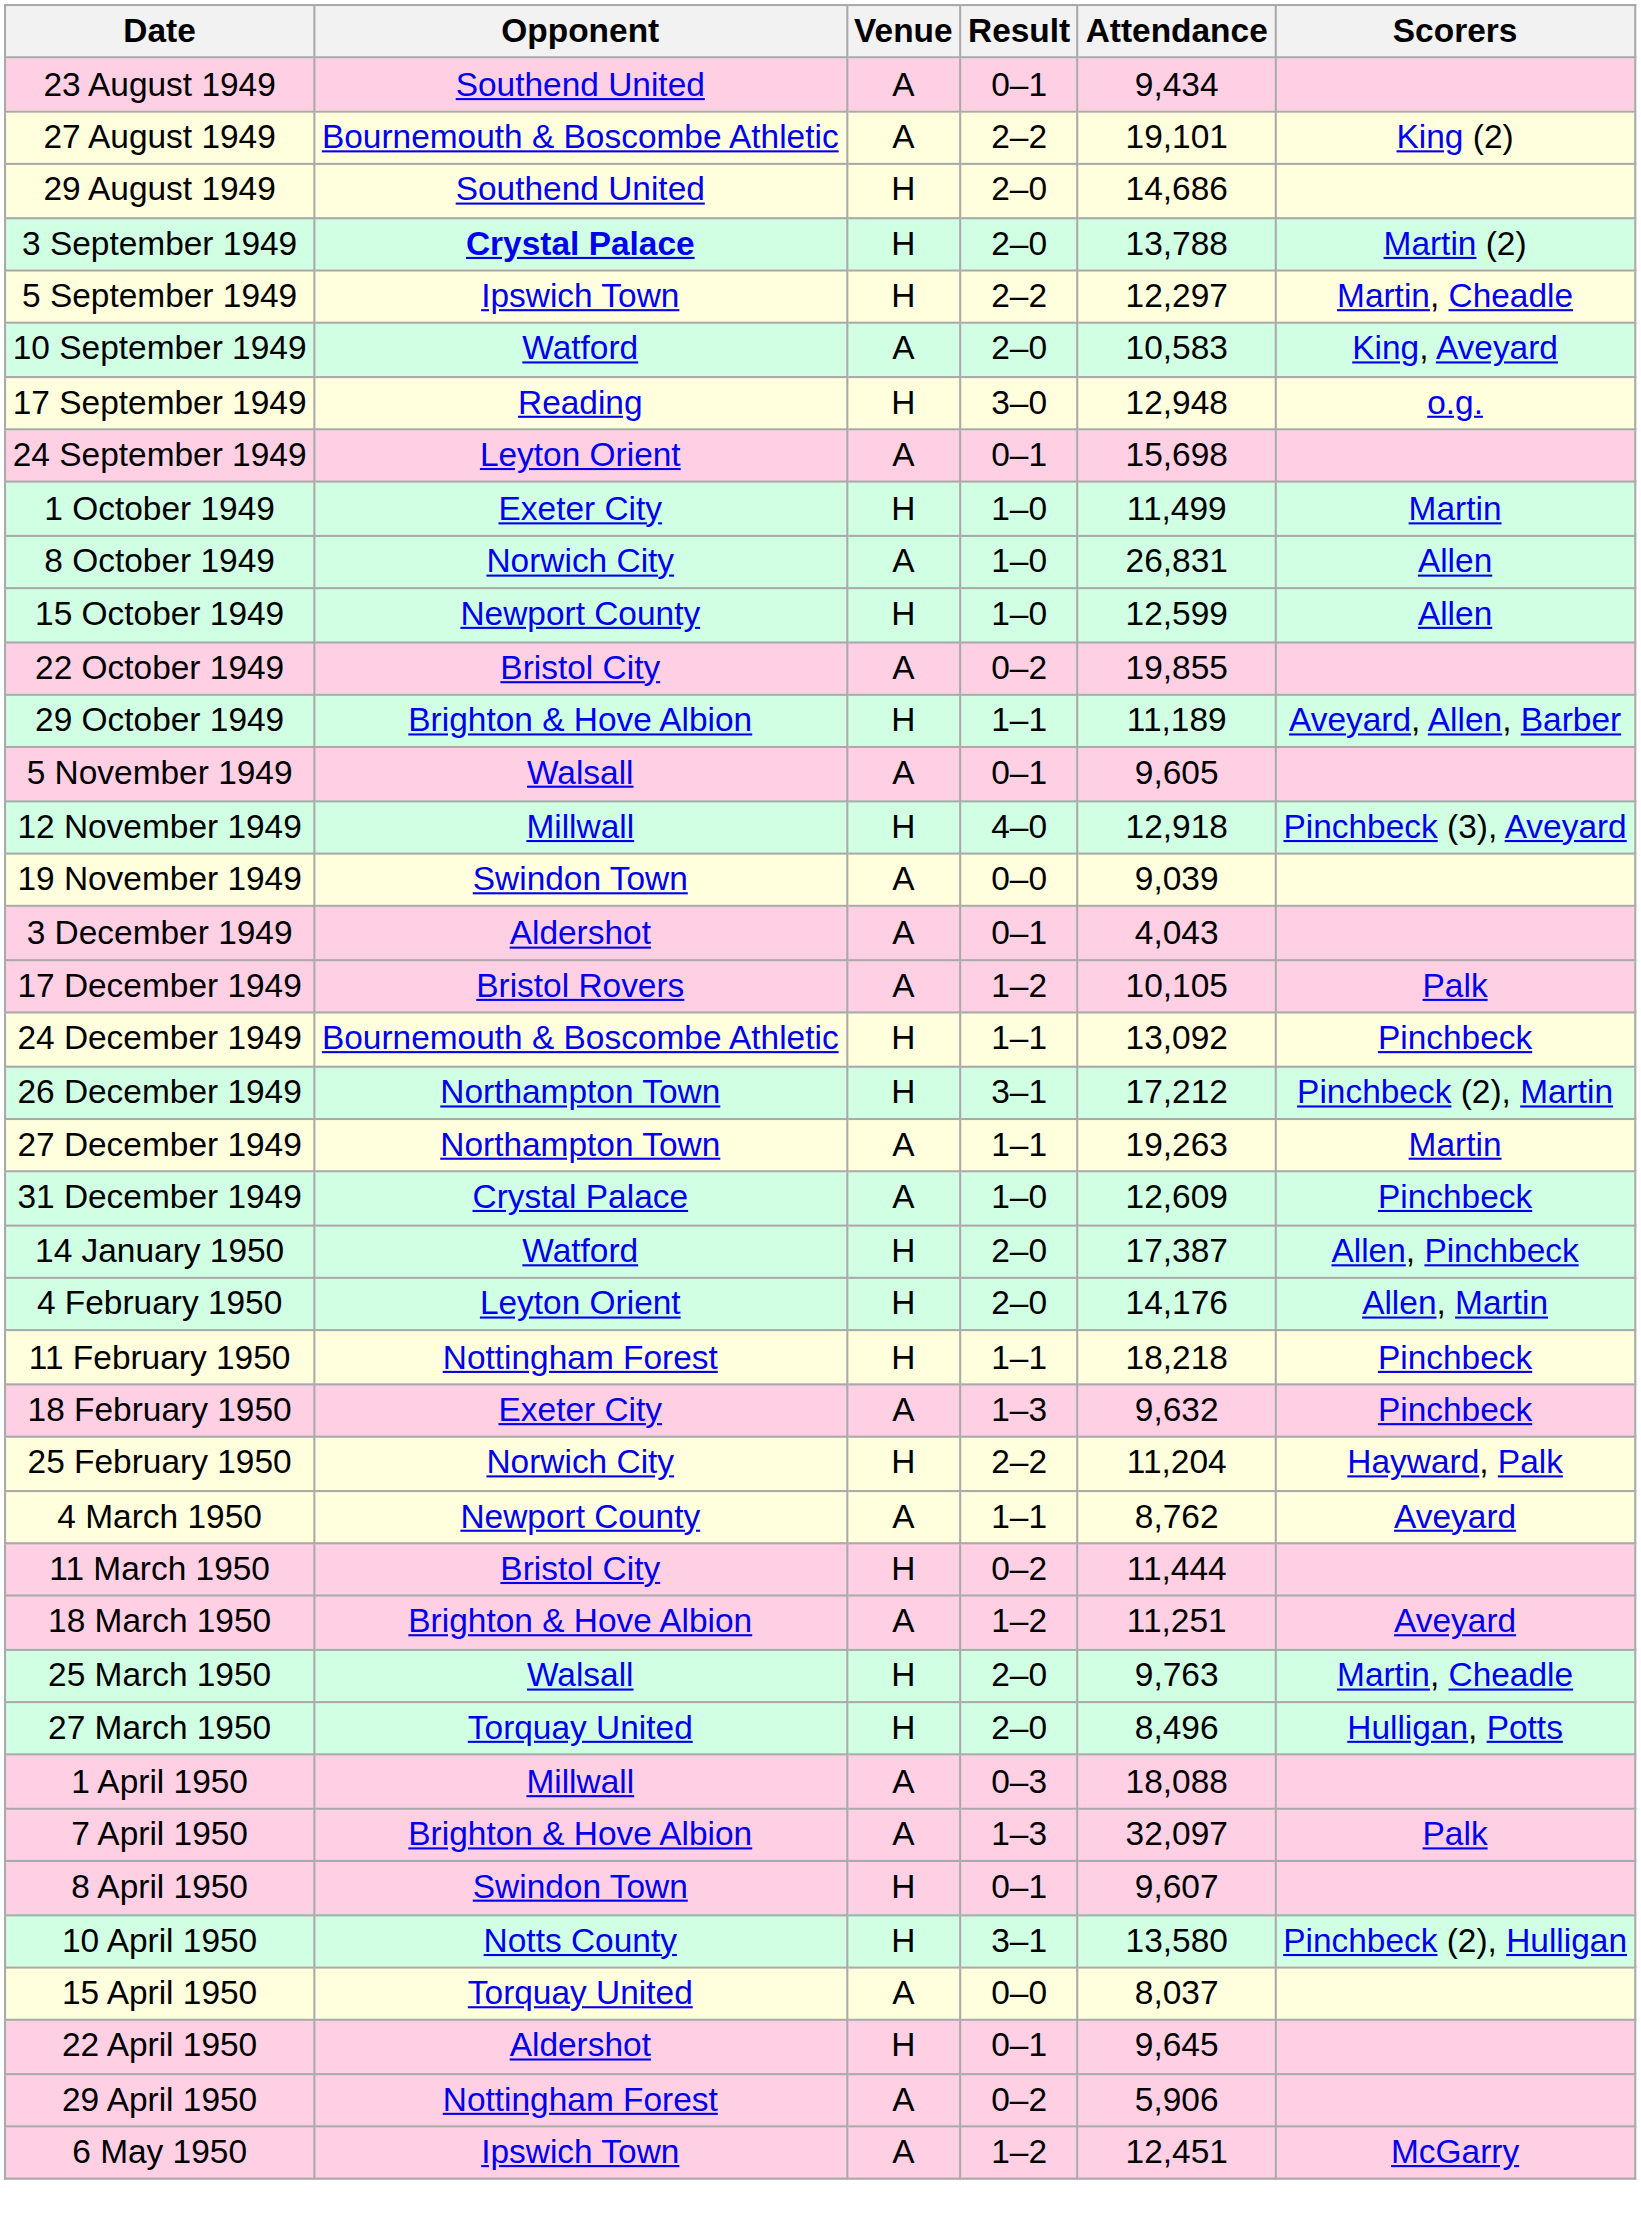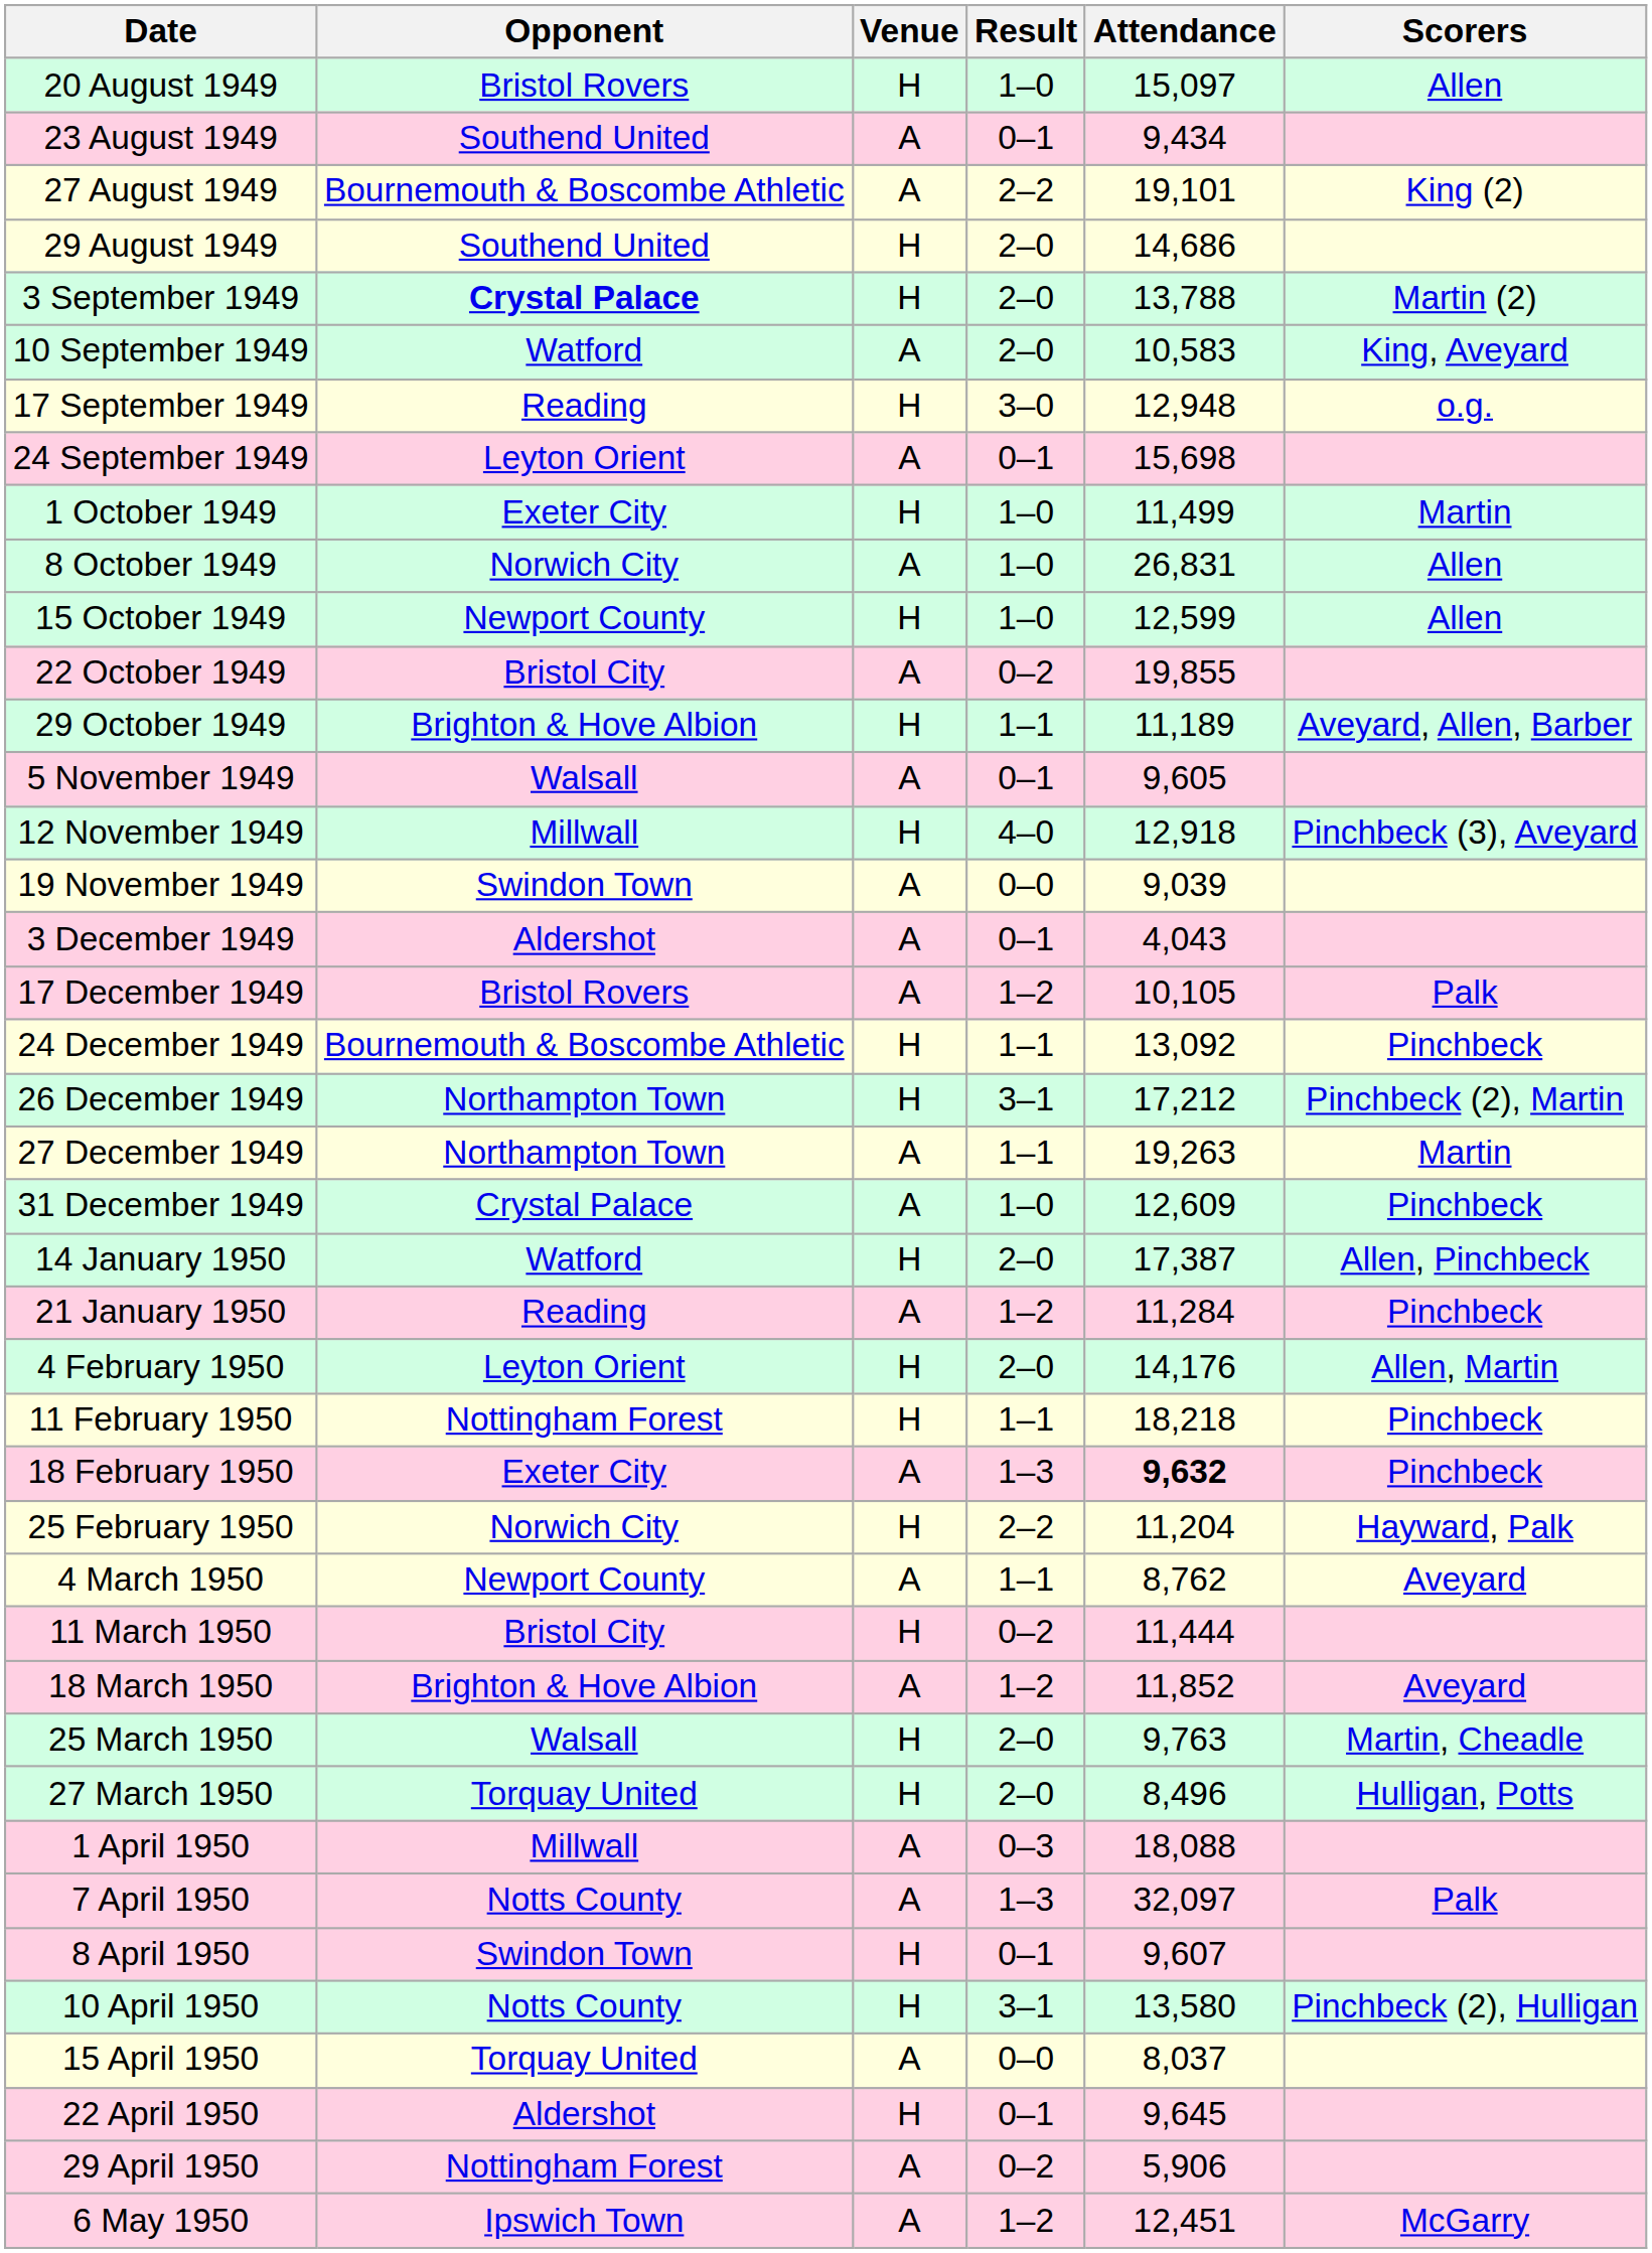 <table class="wikitable sortable" style="font-size:100%; text-align:center">
 <tr>
 <th>Date</th>
 <th>Opponent</th>
 <th>Venue</th>
 <th>Result</th>
 <th>Attendance</th>
 <th>Scorers</th>
+</tr>
+<tr style="background-color: #d0ffe3;">
+<td>20 August 1949</td>
+<td><a href='#'>Bristol Rovers</a></td>
+<td>H</td>
+<td>1–0</td>
+<td>15,097</td>
+<td><a href='#'>Allen</a></td>
 </tr>
 <tr style="background-color: #ffd0e3;">
 <td>23 August 1949</td>
 <td><a href='#'>Southend United</a></td>
 <td>A</td>
 <td>0–1</td>
 <td>9,434</td>
 <td></td>
 </tr>
 <tr style="background-color: #ffffdd;">
 <td>27 August 1949</td>
 <td><a href='#'>Bournemouth & Boscombe Athletic</a></td>
 <td>A</td>
 <td>2–2</td>
 <td>19,101</td>
 <td><a href='#'>King</a> (2)</td>
 </tr>
 <tr style="background-color: #ffffdd;">
 <td>29 August 1949</td>
 <td><a href='#'>Southend United</a></td>
 <td>H</td>
 <td>2–0</td>
 <td>14,686</td>
 <td></td>
 </tr>
 <tr style="background-color: #d0ffe3;">
 <td>3 September 1949</td>
 <td><strong><a href='#'>Crystal Palace</a></strong></td>
 <td>H</td>
 <td>2–0</td>
 <td>13,788</td>
 <td><a href='#'>Martin</a> (2)</td>
-</tr>
-<tr style="background-color: #ffffdd;">
-<td>5 September 1949</td>
-<td><a href='#'>Ipswich Town</a></td>
-<td>H</td>
-<td>2–2</td>
-<td>12,297</td>
-<td><a href='#'>Martin</a>, <a href='#'>Cheadle</a></td>
 </tr>
 <tr style="background-color: #d0ffe3;">
 <td>10 September 1949</td>
 <td><a href='#'>Watford</a></td>
 <td>A</td>
 <td>2–0</td>
 <td>10,583</td>
 <td><a href='#'>King</a>, <a href='#'>Aveyard</a></td>
 </tr>
 <tr style="background-color: #ffffdd;">
 <td>17 September 1949</td>
 <td><a href='#'>Reading</a></td>
 <td>H</td>
 <td>3–0</td>
 <td>12,948</td>
 <td><a href='#'>o.g.</a></td>
 </tr>
 <tr style="background-color: #ffd0e3;">
 <td>24 September 1949</td>
 <td><a href='#'>Leyton Orient</a></td>
 <td>A</td>
 <td>0–1</td>
 <td>15,698</td>
 <td></td>
 </tr>
 <tr style="background-color: #d0ffe3;">
 <td>1 October 1949</td>
 <td><a href='#'>Exeter City</a></td>
 <td>H</td>
 <td>1–0</td>
 <td>11,499</td>
 <td><a href='#'>Martin</a></td>
 </tr>
 <tr style="background-color: #d0ffe3;">
 <td>8 October 1949</td>
 <td><a href='#'>Norwich City</a></td>
 <td>A</td>
 <td>1–0</td>
 <td>26,831</td>
 <td><a href='#'>Allen</a></td>
 </tr>
 <tr style="background-color: #d0ffe3;">
 <td>15 October 1949</td>
 <td><a href='#'>Newport County</a></td>
 <td>H</td>
 <td>1–0</td>
 <td>12,599</td>
 <td><a href='#'>Allen</a></td>
 </tr>
 <tr style="background-color: #ffd0e3;">
 <td>22 October 1949</td>
 <td><a href='#'>Bristol City</a></td>
 <td>A</td>
 <td>0–2</td>
 <td>19,855</td>
 <td></td>
 </tr>
 <tr style="background-color: #d0ffe3;">
 <td>29 October 1949</td>
 <td><a href='#'>Brighton & Hove Albion</a></td>
 <td>H</td>
 <td>1–1</td>
 <td>11,189</td>
 <td><a href='#'>Aveyard</a>, <a href='#'>Allen</a>, <a href='#'>Barber</a></td>
 </tr>
 <tr style="background-color: #ffd0e3;">
 <td>5 November 1949</td>
 <td><a href='#'>Walsall</a></td>
 <td>A</td>
 <td>0–1</td>
 <td>9,605</td>
 <td></td>
 </tr>
 <tr style="background-color: #d0ffe3;">
 <td>12 November 1949</td>
 <td><a href='#'>Millwall</a></td>
 <td>H</td>
 <td>4–0</td>
 <td>12,918</td>
 <td><a href='#'>Pinchbeck</a> (3), <a href='#'>Aveyard</a></td>
 </tr>
 <tr style="background-color: #ffffdd;">
 <td>19 November 1949</td>
 <td><a href='#'>Swindon Town</a></td>
 <td>A</td>
 <td>0–0</td>
 <td>9,039</td>
 <td></td>
 </tr>
 <tr style="background-color: #ffd0e3;">
 <td>3 December 1949</td>
 <td><a href='#'>Aldershot</a></td>
 <td>A</td>
 <td>0–1</td>
 <td>4,043</td>
 <td></td>
 </tr>
 <tr style="background-color: #ffd0e3;">
 <td>17 December 1949</td>
 <td><a href='#'>Bristol Rovers</a></td>
 <td>A</td>
 <td>1–2</td>
 <td>10,105</td>
 <td><a href='#'>Palk</a></td>
 </tr>
 <tr style="background-color: #ffffdd;">
 <td>24 December 1949</td>
 <td><a href='#'>Bournemouth & Boscombe Athletic</a></td>
 <td>H</td>
 <td>1–1</td>
 <td>13,092</td>
 <td><a href='#'>Pinchbeck</a></td>
 </tr>
 <tr style="background-color: #d0ffe3;">
 <td>26 December 1949</td>
 <td><a href='#'>Northampton Town</a></td>
 <td>H</td>
 <td>3–1</td>
 <td>17,212</td>
 <td><a href='#'>Pinchbeck</a> (2), <a href='#'>Martin</a></td>
 </tr>
 <tr style="background-color: #ffffdd;">
 <td>27 December 1949</td>
 <td><a href='#'>Northampton Town</a></td>
 <td>A</td>
 <td>1–1</td>
 <td>19,263</td>
 <td><a href='#'>Martin</a></td>
 </tr>
 <tr style="background-color: #d0ffe3;">
 <td>31 December 1949</td>
 <td><a href='#'>Crystal Palace</a></td>
 <td>A</td>
 <td>1–0</td>
 <td>12,609</td>
 <td><a href='#'>Pinchbeck</a></td>
 </tr>
 <tr style="background-color: #d0ffe3;">
 <td>14 January 1950</td>
 <td><a href='#'>Watford</a></td>
 <td>H</td>
 <td>2–0</td>
 <td>17,387</td>
 <td><a href='#'>Allen</a>, <a href='#'>Pinchbeck</a></td>
 </tr>
+<tr style="background-color: #ffd0e3;">
+<td>21 January 1950</td>
+<td><a href='#'>Reading</a></td>
+<td>A</td>
+<td>1–2</td>
+<td>11,284</td>
+<td><a href='#'>Pinchbeck</a></td>
+</tr>
 <tr style="background-color: #d0ffe3;">
 <td>4 February 1950</td>
 <td><a href='#'>Leyton Orient</a></td>
 <td>H</td>
 <td>2–0</td>
 <td>14,176</td>
 <td><a href='#'>Allen</a>, <a href='#'>Martin</a></td>
 </tr>
 <tr style="background-color: #ffffdd;">
 <td>11 February 1950</td>
 <td><a href='#'>Nottingham Forest</a></td>
 <td>H</td>
 <td>1–1</td>
 <td>18,218</td>
 <td><a href='#'>Pinchbeck</a></td>
 </tr>
 <tr style="background-color: #ffd0e3;">
 <td>18 February 1950</td>
 <td><a href='#'>Exeter City</a></td>
 <td>A</td>
 <td>1–3</td>
-<td>9,632</td>
+<td><strong>9,632</strong></td>
 <td><a href='#'>Pinchbeck</a></td>
 </tr>
 <tr style="background-color: #ffffdd;">
 <td>25 February 1950</td>
 <td><a href='#'>Norwich City</a></td>
 <td>H</td>
 <td>2–2</td>
 <td>11,204</td>
 <td><a href='#'>Hayward</a>, <a href='#'>Palk</a></td>
 </tr>
 <tr style="background-color: #ffffdd;">
 <td>4 March 1950</td>
 <td><a href='#'>Newport County</a></td>
 <td>A</td>
 <td>1–1</td>
 <td>8,762</td>
 <td><a href='#'>Aveyard</a></td>
 </tr>
 <tr style="background-color: #ffd0e3;">
 <td>11 March 1950</td>
 <td><a href='#'>Bristol City</a></td>
 <td>H</td>
 <td>0–2</td>
 <td>11,444</td>
 <td></td>
 </tr>
 <tr style="background-color: #ffd0e3;">
 <td>18 March 1950</td>
 <td><a href='#'>Brighton & Hove Albion</a></td>
 <td>A</td>
 <td>1–2</td>
-<td>11,251</td>
+<td>11,852</td>
 <td><a href='#'>Aveyard</a></td>
 </tr>
 <tr style="background-color: #d0ffe3;">
 <td>25 March 1950</td>
 <td><a href='#'>Walsall</a></td>
 <td>H</td>
 <td>2–0</td>
 <td>9,763</td>
 <td><a href='#'>Martin</a>, <a href='#'>Cheadle</a></td>
 </tr>
 <tr style="background-color: #d0ffe3;">
 <td>27 March 1950</td>
 <td><a href='#'>Torquay United</a></td>
 <td>H</td>
 <td>2–0</td>
 <td>8,496</td>
 <td><a href='#'>Hulligan</a>, <a href='#'>Potts</a></td>
 </tr>
 <tr style="background-color: #ffd0e3;">
 <td>1 April 1950</td>
 <td><a href='#'>Millwall</a></td>
 <td>A</td>
 <td>0–3</td>
 <td>18,088</td>
 <td></td>
 </tr>
 <tr style="background-color: #ffd0e3;">
 <td>7 April 1950</td>
-<td><a href='#'>Brighton & Hove Albion</a></td>
+<td><a href='#'>Notts County</a></td>
 <td>A</td>
 <td>1–3</td>
 <td>32,097</td>
 <td><a href='#'>Palk</a></td>
 </tr>
 <tr style="background-color: #ffd0e3;">
 <td>8 April 1950</td>
 <td><a href='#'>Swindon Town</a></td>
 <td>H</td>
 <td>0–1</td>
 <td>9,607</td>
 <td></td>
 </tr>
 <tr style="background-color: #d0ffe3;">
 <td>10 April 1950</td>
 <td><a href='#'>Notts County</a></td>
 <td>H</td>
 <td>3–1</td>
 <td>13,580</td>
 <td><a href='#'>Pinchbeck</a> (2), <a href='#'>Hulligan</a></td>
 </tr>
 <tr style="background-color: #ffffdd;">
 <td>15 April 1950</td>
 <td><a href='#'>Torquay United</a></td>
 <td>A</td>
 <td>0–0</td>
 <td>8,037</td>
 <td></td>
 </tr>
 <tr style="background-color: #ffd0e3;">
 <td>22 April 1950</td>
 <td><a href='#'>Aldershot</a></td>
 <td>H</td>
 <td>0–1</td>
 <td>9,645</td>
 <td></td>
 </tr>
 <tr style="background-color: #ffd0e3;">
 <td>29 April 1950</td>
 <td><a href='#'>Nottingham Forest</a></td>
 <td>A</td>
 <td>0–2</td>
 <td>5,906</td>
 <td></td>
 </tr>
 <tr style="background-color: #ffd0e3;">
 <td>6 May 1950</td>
 <td><a href='#'>Ipswich Town</a></td>
 <td>A</td>
 <td>1–2</td>
 <td>12,451</td>
 <td><a href='#'>McGarry</a></td>
 </tr>
 </table>
